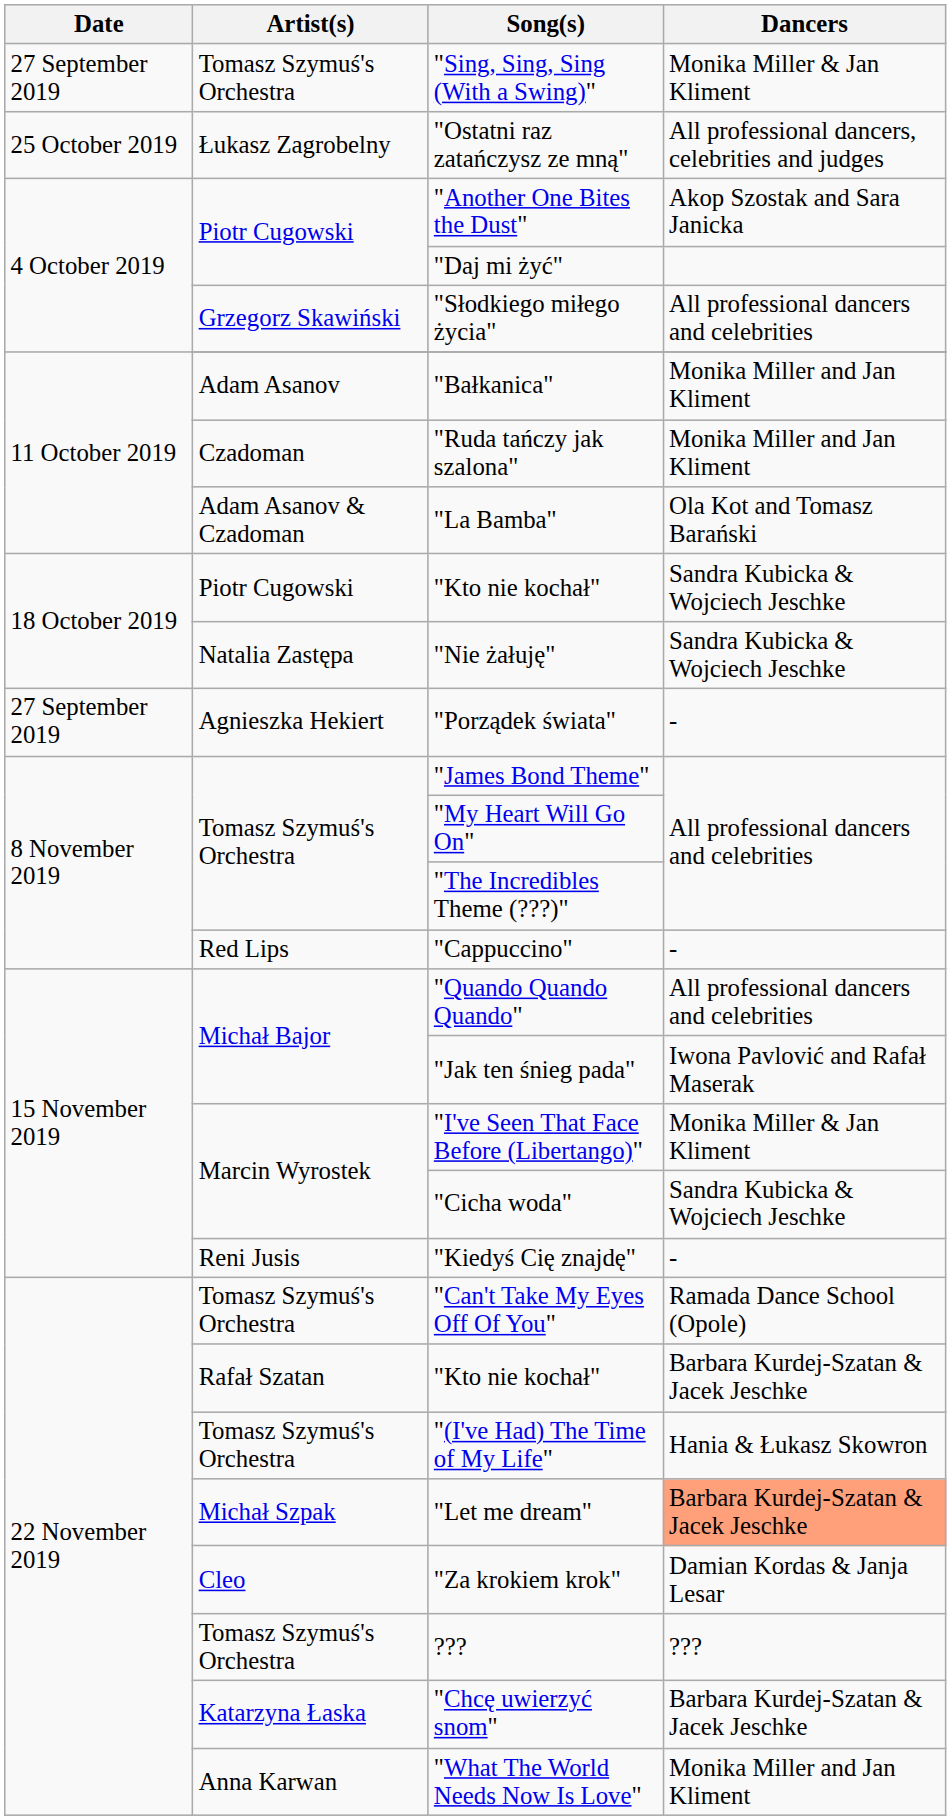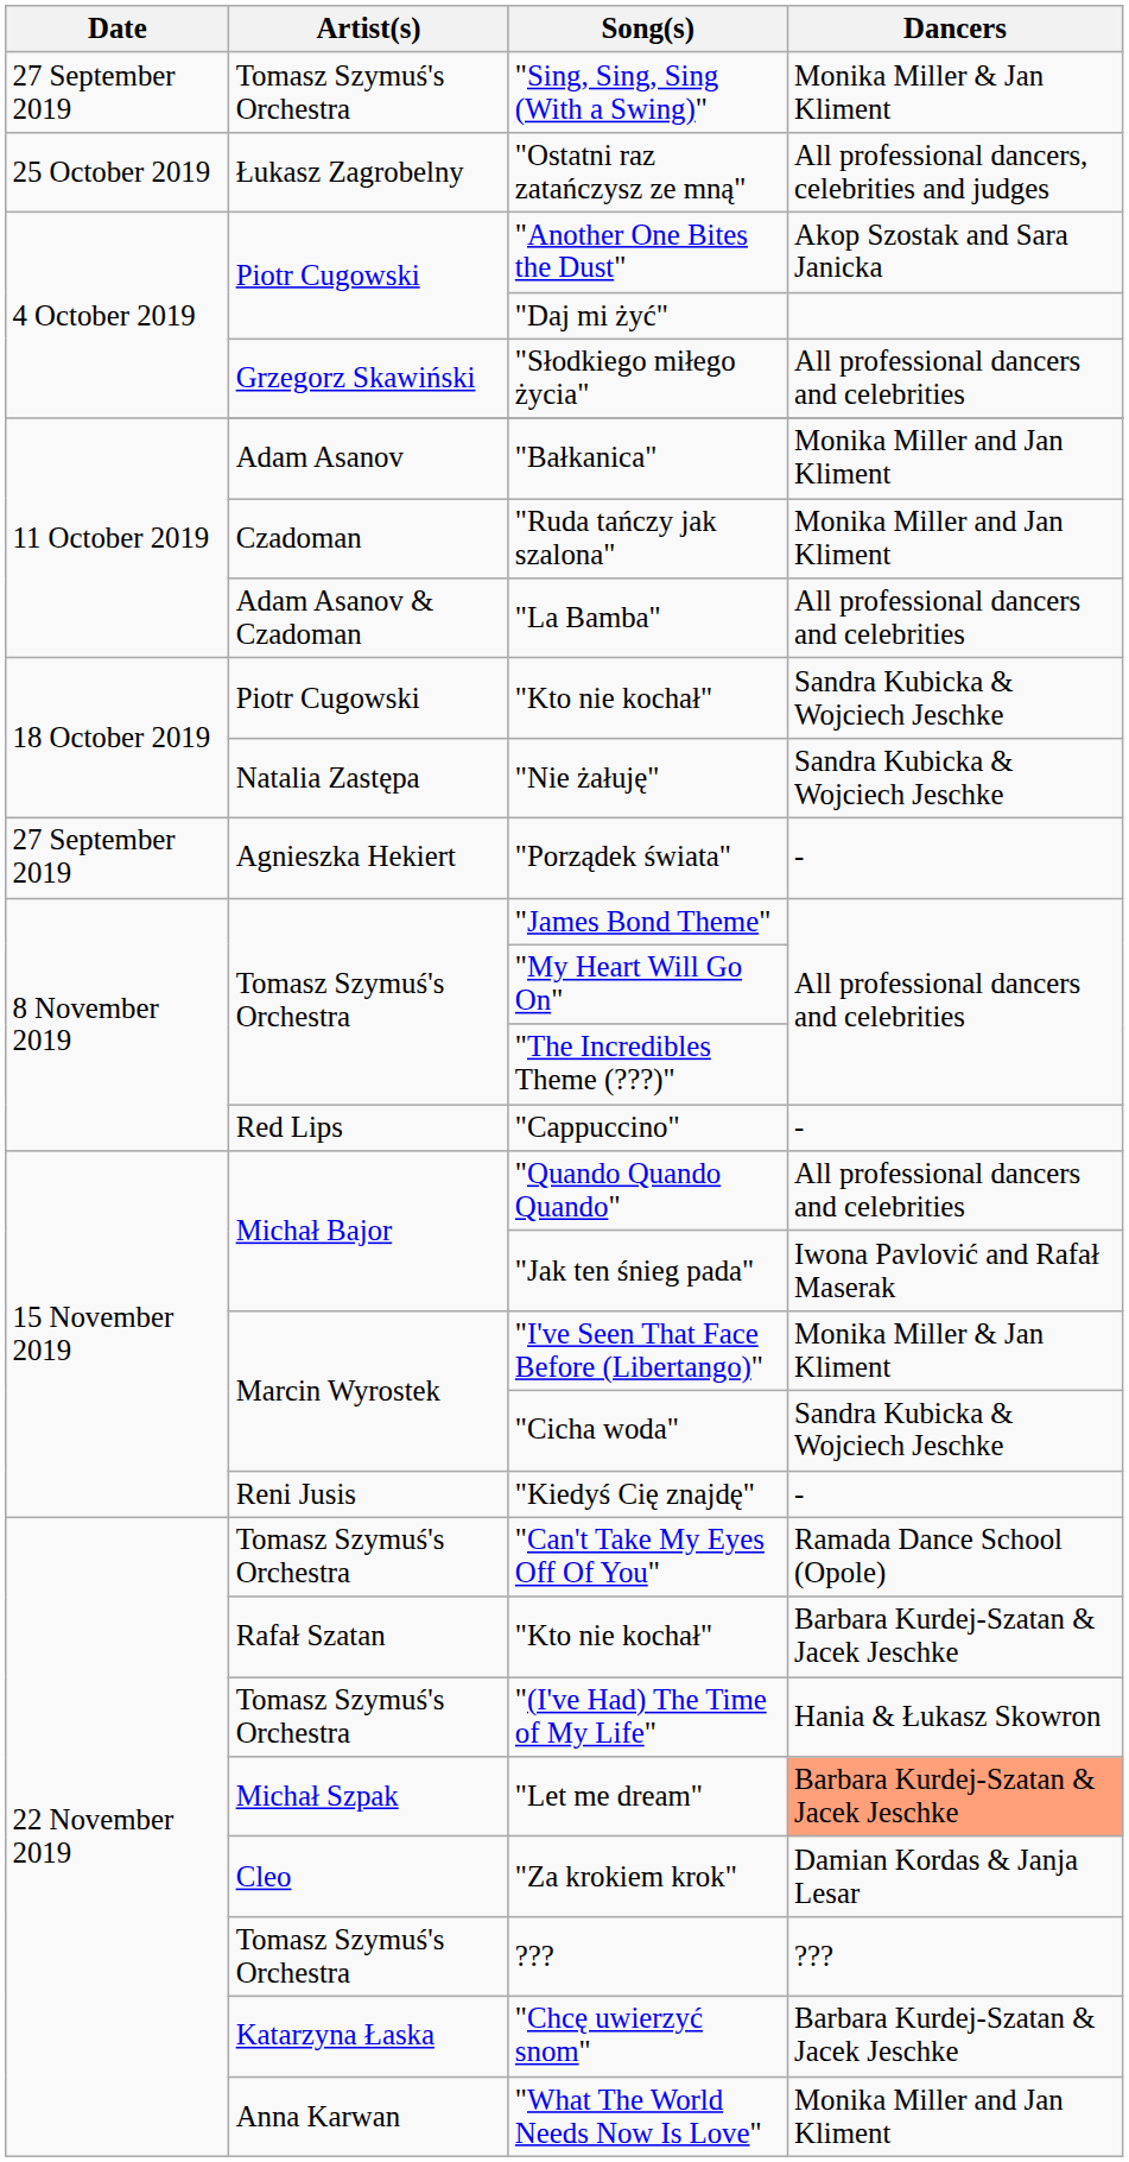 <table class="wikitable">
 <tr>
 <th style="width: 20%">Date</th>
 <th style="width: 25%">Artist(s)</th>
 <th style="width: 25%">Song(s)</th>
 <th>Dancers</th>
 </tr>
 <tr>
 <td>27 September 2019</td>
 <td>Tomasz Szymuś's Orchestra</td>
 <td>"<a href='#'>Sing, Sing, Sing (With a Swing)</a>"</td>
 <td>Monika Miller & Jan Kliment</td>
 </tr>
 <tr>
 <td>25 October 2019</td>
 <td>Łukasz Zagrobelny</td>
 <td>"Ostatni raz zatańczysz ze mną"</td>
 <td>All professional dancers, celebrities and judges</td>
 </tr>
 <tr>
 <td rowspan="3">4 October 2019</td>
 <td rowspan="2"><a href='#'>Piotr Cugowski</a></td>
 <td>"<a href='#'>Another One Bites the Dust</a>"</td>
 <td>Akop Szostak and Sara Janicka</td>
 </tr>
 <tr>
 <td>"Daj mi żyć"</td>
 <td></td>
 </tr>
 <tr>
 <td><a href='#'>Grzegorz Skawiński</a></td>
 <td>"Słodkiego miłego życia"</td>
 <td>All professional dancers and celebrities</td>
 </tr>
 <tr>
 <td rowspan="4">11 October 2019</td>
 </tr>
 <tr>
 <td>Adam Asanov</td>
 <td>"Bałkanica"</td>
 <td>Monika Miller and Jan Kliment</td>
 </tr>
 <tr>
 <td>Czadoman</td>
 <td>"Ruda tańczy jak szalona"</td>
 <td>Monika Miller and Jan Kliment</td>
 </tr>
 <tr>
 <td>Adam Asanov & Czadoman</td>
 <td>"La Bamba"</td>
-<td>Ola Kot and Tomasz Barański</td>
+<td>All professional dancers and celebrities</td>
 </tr>
 <tr>
 <td rowspan="2">18 October 2019</td>
 <td>Piotr Cugowski</td>
 <td>"Kto nie kochał"</td>
 <td>Sandra Kubicka & Wojciech Jeschke</td>
 </tr>
 <tr>
 <td>Natalia Zastępa</td>
 <td>"Nie żałuję"</td>
 <td>Sandra Kubicka & Wojciech Jeschke</td>
 </tr>
 <tr>
 <td>27 September 2019</td>
 <td>Agnieszka Hekiert</td>
 <td>"Porządek świata"</td>
 <td>-</td>
 </tr>
 <tr>
 <td rowspan="4">8 November 2019</td>
 <td rowspan="3">Tomasz Szymuś's Orchestra</td>
 <td>"<a href='#'>James Bond Theme</a>"</td>
 <td rowspan="3">All professional dancers and celebrities</td>
 </tr>
 <tr>
 <td>"<a href='#'>My Heart Will Go On</a>"</td>
 </tr>
 <tr>
 <td>"<a href='#'>The Incredibles</a> Theme (???)"</td>
 </tr>
 <tr>
 <td>Red Lips</td>
 <td>"Cappuccino"</td>
 <td>-</td>
 </tr>
 <tr>
 <td rowspan="5">15 November 2019</td>
 <td rowspan="2"><a href='#'>Michał Bajor</a></td>
 <td>"<a href='#'>Quando Quando Quando</a>"</td>
 <td>All professional dancers and celebrities</td>
 </tr>
 <tr>
 <td>"Jak ten śnieg pada"</td>
 <td>Iwona Pavlović and Rafał Maserak</td>
 </tr>
 <tr>
 <td rowspan="2">Marcin Wyrostek</td>
 <td>"<a href='#'>I've Seen That Face Before (Libertango)</a>"</td>
 <td>Monika Miller & Jan Kliment</td>
 </tr>
 <tr>
 <td>"Cicha woda"</td>
 <td>Sandra Kubicka & Wojciech Jeschke</td>
 </tr>
 <tr>
 <td>Reni Jusis</td>
 <td>"Kiedyś Cię znajdę"</td>
 <td>-</td>
 </tr>
 <tr>
 <td rowspan="8">22 November 2019</td>
 <td>Tomasz Szymuś's Orchestra</td>
 <td>"<a href='#'>Can't Take My Eyes Off Of You</a>"</td>
 <td>Ramada Dance School (Opole)</td>
 </tr>
 <tr>
 <td>Rafał Szatan</td>
 <td>"Kto nie kochał"</td>
 <td>Barbara Kurdej-Szatan & Jacek Jeschke</td>
 </tr>
 <tr>
 <td>Tomasz Szymuś's Orchestra</td>
 <td>"<a href='#'>(I've Had) The Time of My Life</a>"</td>
 <td>Hania & Łukasz Skowron</td>
 </tr>
 <tr>
 <td><a href='#'>Michał Szpak</a></td>
 <td>"Let me dream"</td>
 <td style="background: lightsalmon;">Barbara Kurdej-Szatan & Jacek Jeschke</td>
 </tr>
 <tr>
 <td><a href='#'>Cleo</a></td>
 <td>"Za krokiem krok"</td>
 <td>Damian Kordas & Janja Lesar</td>
 </tr>
 <tr>
 <td>Tomasz Szymuś's Orchestra</td>
 <td>???</td>
 <td>???</td>
 </tr>
 <tr>
 <td><a href='#'>Katarzyna Łaska</a></td>
 <td>"<a href='#'>Chcę uwierzyć snom</a>"</td>
 <td>Barbara Kurdej-Szatan & Jacek Jeschke</td>
 </tr>
 <tr>
 <td>Anna Karwan</td>
 <td>"<a href='#'>What The World Needs Now Is Love</a>"</td>
 <td>Monika Miller and Jan Kliment</td>
 </tr>
 </table>
